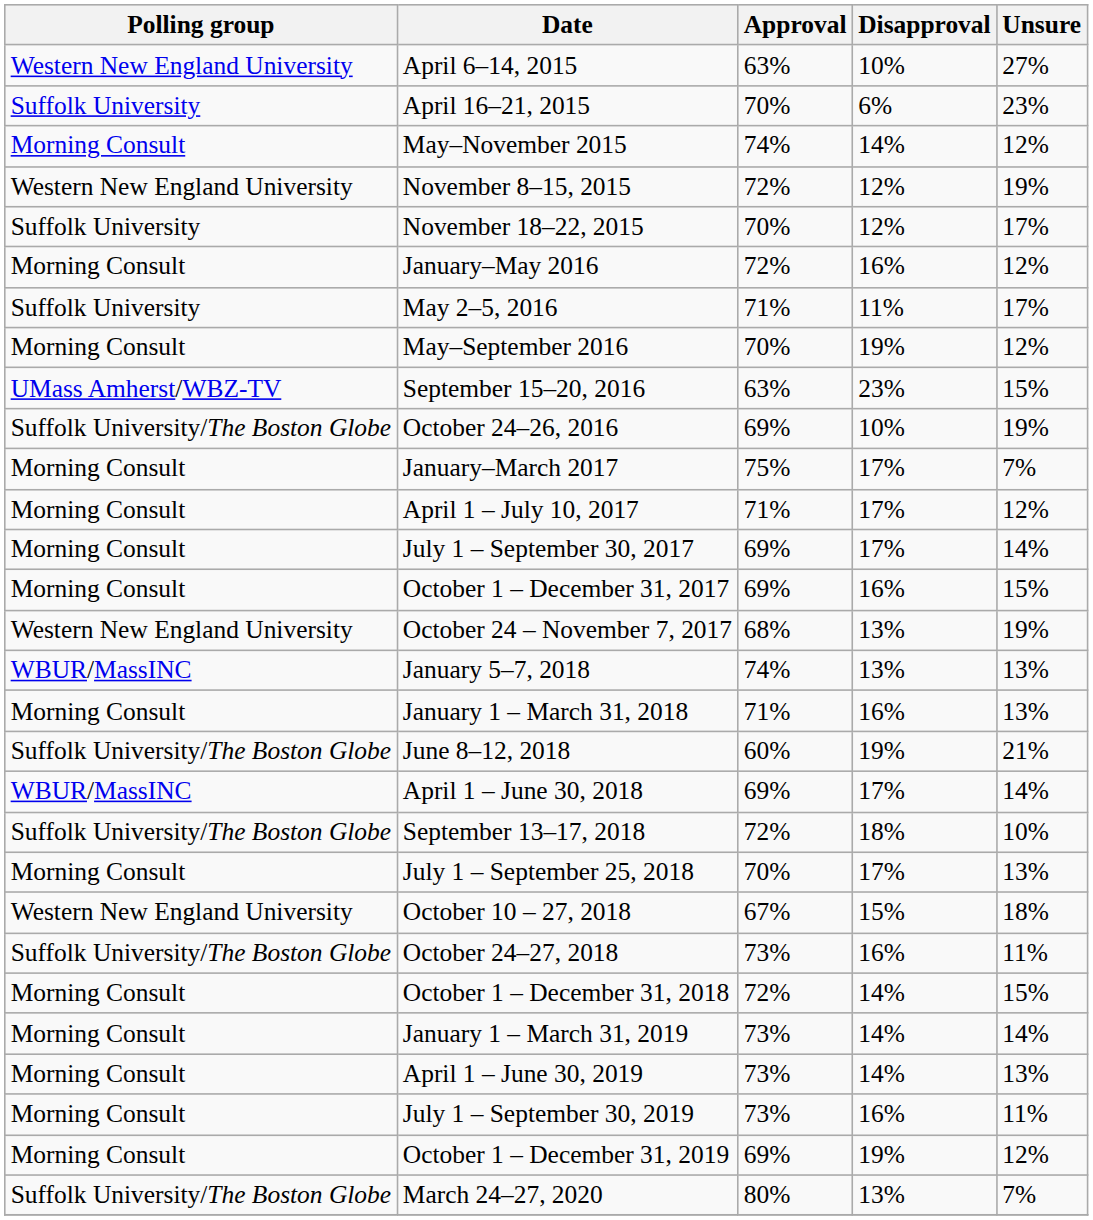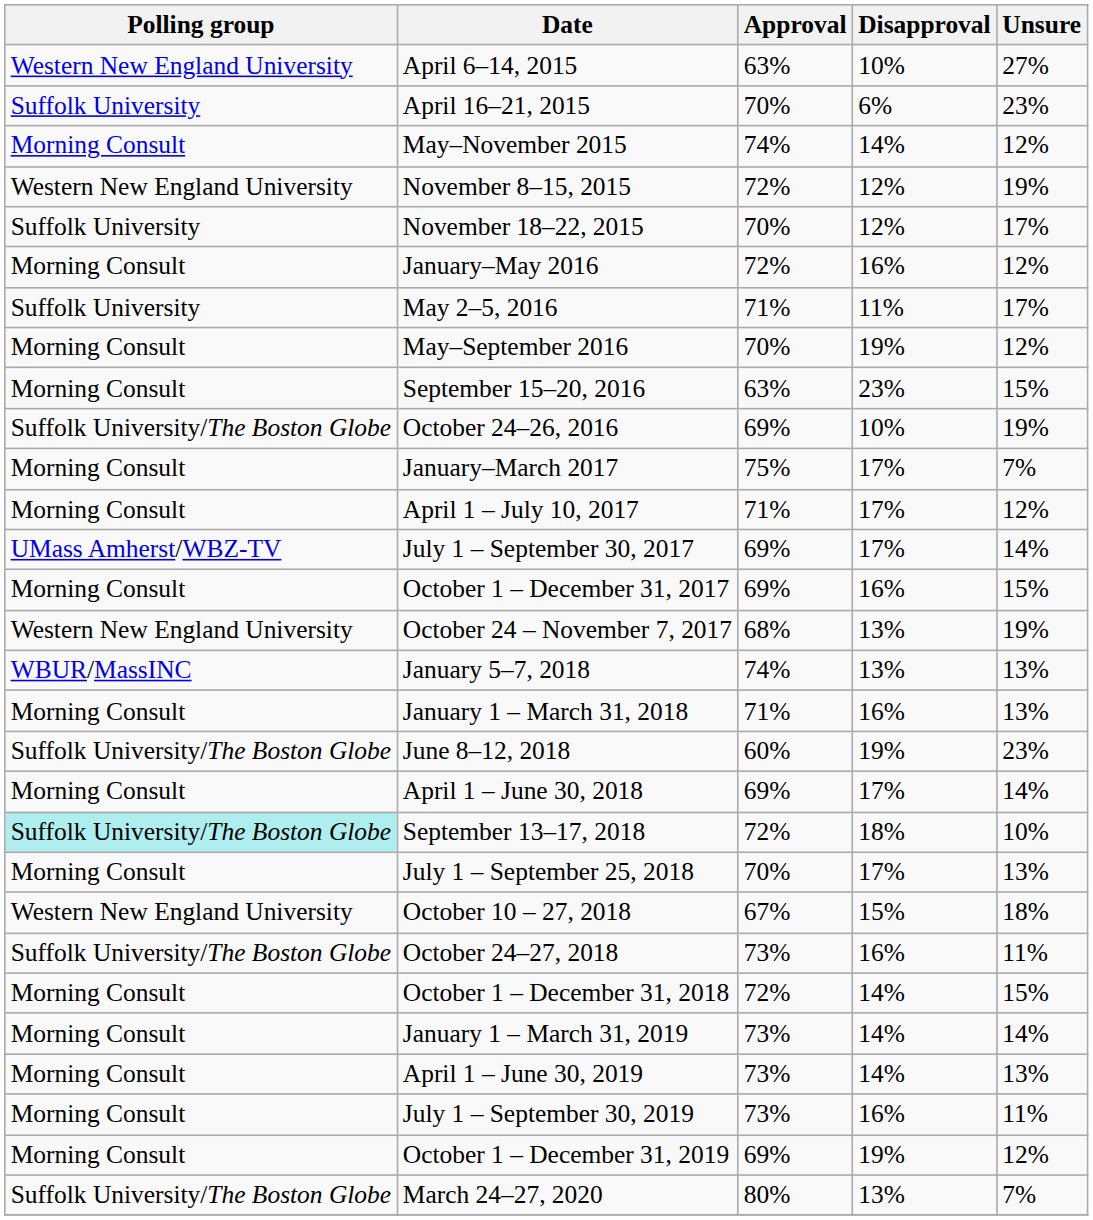 <table class="wikitable sortable mw-collapsible mw-collapsed">
 <tr>
 <th>Polling group</th>
 <th>Date</th>
 <th>Approval</th>
 <th>Disapproval</th>
 <th>Unsure</th>
 </tr>
 <tr>
 <td><a href='#'>Western New England University</a></td>
 <td>April 6–14, 2015</td>
 <td>63%</td>
 <td>10%</td>
 <td>27%</td>
 </tr>
 <tr>
 <td><a href='#'>Suffolk University</a></td>
 <td>April 16–21, 2015</td>
 <td>70%</td>
 <td>6%</td>
 <td>23%</td>
 </tr>
 <tr>
 <td><a href='#'>Morning Consult</a></td>
 <td>May–November 2015</td>
 <td>74%</td>
 <td>14%</td>
 <td>12%</td>
 </tr>
 <tr>
 <td>Western New England University</td>
 <td>November 8–15, 2015</td>
 <td>72%</td>
 <td>12%</td>
 <td>19%</td>
 </tr>
 <tr>
 <td>Suffolk University</td>
 <td>November 18–22, 2015</td>
 <td>70%</td>
 <td>12%</td>
 <td>17%</td>
 </tr>
 <tr>
 <td>Morning Consult</td>
 <td>January–May 2016</td>
 <td>72%</td>
 <td>16%</td>
 <td>12%</td>
 </tr>
 <tr>
 <td>Suffolk University</td>
 <td>May 2–5, 2016</td>
 <td>71%</td>
 <td>11%</td>
 <td>17%</td>
 </tr>
 <tr>
 <td>Morning Consult</td>
 <td>May–September 2016</td>
 <td>70%</td>
 <td>19%</td>
 <td>12%</td>
 </tr>
 <tr>
-<td><a href='#'>UMass Amherst</a>/<a href='#'>WBZ-TV</a></td>
+<td>Morning Consult</td>
 <td>September 15–20, 2016</td>
 <td>63%</td>
 <td>23%</td>
 <td>15%</td>
 </tr>
 <tr>
 <td>Suffolk University/<em>The Boston Globe</em></td>
 <td>October 24–26, 2016</td>
 <td>69%</td>
 <td>10%</td>
 <td>19%</td>
 </tr>
 <tr>
 <td>Morning Consult</td>
 <td>January–March 2017</td>
 <td>75%</td>
 <td>17%</td>
 <td>7%</td>
 </tr>
 <tr>
 <td>Morning Consult</td>
 <td>April 1 – July 10, 2017</td>
 <td>71%</td>
 <td>17%</td>
 <td>12%</td>
 </tr>
 <tr>
-<td>Morning Consult</td>
+<td><a href='#'>UMass Amherst</a>/<a href='#'>WBZ-TV</a></td>
 <td>July 1 – September 30, 2017</td>
 <td>69%</td>
 <td>17%</td>
 <td>14%</td>
 </tr>
 <tr>
 <td>Morning Consult</td>
 <td>October 1 – December 31, 2017</td>
 <td>69%</td>
 <td>16%</td>
 <td>15%</td>
 </tr>
 <tr>
 <td>Western New England University</td>
 <td>October 24 – November 7, 2017</td>
 <td>68%</td>
 <td>13%</td>
 <td>19%</td>
 </tr>
 <tr>
 <td><a href='#'>WBUR</a>/<a href='#'>MassINC</a></td>
 <td>January 5–7, 2018</td>
 <td>74%</td>
 <td>13%</td>
 <td>13%</td>
 </tr>
 <tr>
 <td>Morning Consult</td>
 <td>January 1 – March 31, 2018</td>
 <td>71%</td>
 <td>16%</td>
 <td>13%</td>
 </tr>
 <tr>
 <td>Suffolk University/<em>The Boston Globe</em></td>
 <td>June 8–12, 2018</td>
 <td>60%</td>
 <td>19%</td>
-<td>21%</td>
+<td>23%</td>
 </tr>
 <tr>
-<td><a href='#'>WBUR</a>/<a href='#'>MassINC</a></td>
+<td>Morning Consult</td>
 <td>April 1 – June 30, 2018</td>
 <td>69%</td>
 <td>17%</td>
 <td>14%</td>
 </tr>
 <tr>
-<td>Suffolk University/<em>The Boston Globe</em></td>
+<td style="background: paleturquoise;">Suffolk University/<em>The Boston Globe</em></td>
 <td>September 13–17, 2018</td>
 <td>72%</td>
 <td>18%</td>
 <td>10%</td>
 </tr>
 <tr>
 <td>Morning Consult</td>
 <td>July 1 – September 25, 2018</td>
 <td>70%</td>
 <td>17%</td>
 <td>13%</td>
 </tr>
 <tr>
 <td>Western New England University</td>
 <td>October 10 – 27, 2018</td>
 <td>67%</td>
 <td>15%</td>
 <td>18%</td>
 </tr>
 <tr>
 <td>Suffolk University/<em>The Boston Globe</em></td>
 <td>October 24–27, 2018</td>
 <td>73%</td>
 <td>16%</td>
 <td>11%</td>
 </tr>
 <tr>
 <td>Morning Consult</td>
 <td>October 1 – December 31, 2018</td>
 <td>72%</td>
 <td>14%</td>
 <td>15%</td>
 </tr>
 <tr>
 <td>Morning Consult</td>
 <td>January 1 – March 31, 2019</td>
 <td>73%</td>
 <td>14%</td>
 <td>14%</td>
 </tr>
 <tr>
 <td>Morning Consult</td>
 <td>April 1 – June 30, 2019</td>
 <td>73%</td>
 <td>14%</td>
 <td>13%</td>
 </tr>
 <tr>
 <td>Morning Consult</td>
 <td>July 1 – September 30, 2019</td>
 <td>73%</td>
 <td>16%</td>
 <td>11%</td>
 </tr>
 <tr>
 <td>Morning Consult</td>
 <td>October 1 – December 31, 2019</td>
 <td>69%</td>
 <td>19%</td>
 <td>12%</td>
 </tr>
 <tr>
 <td>Suffolk University/<em>The Boston Globe</em></td>
 <td>March 24–27, 2020</td>
 <td>80%</td>
 <td>13%</td>
 <td>7%</td>
 </tr>
 <tr>
 </tr>
 </table>
